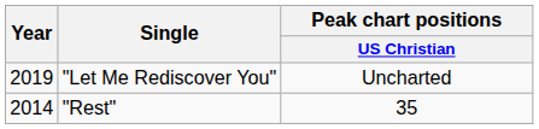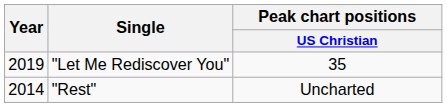 <table class="wikitable" style="text-align:center;">
 <tr>
 <th rowspan=2>Year</th>
 <th rowspan=2>Single</th>
 <th colspan=6>Peak chart positions</th>
 </tr>
 <tr style="font-size:smaller;">
 <th width=200><a href='#'>US Christian</a><br></th>
 </tr>
 <tr>
 <td>2019</td>
 <td align="left">"Let Me Rediscover You"</td>
-<td>Uncharted</td>
+<td>35</td>
 </tr>
 <tr>
 <td>2014</td>
 <td align="left">"Rest"</td>
-<td>35</td>
+<td>Uncharted</td>
 </tr>
 </table>
